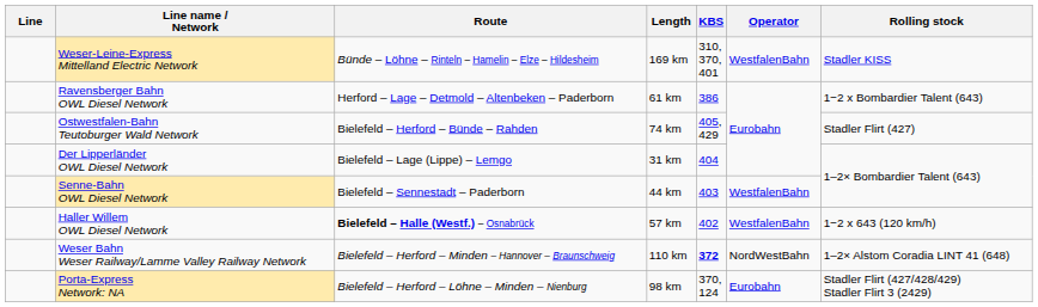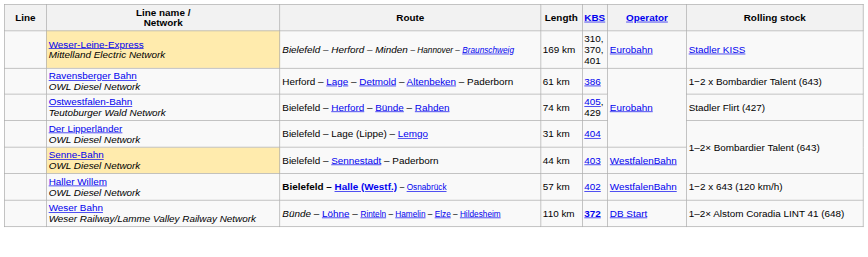 <table class="wikitable" style="font-size:91%; width:100%;">
 <tr class="hintergrundfarbe5">
 <th width="55">Line</th>
 <th>Line name /<br>Network</th>
 <th>Route</th>
 <th>Length</th>
 <th width="20"><a href='#'>KBS</a></th>
 <th><a href='#'>Operator</a></th>
 <th>Rolling stock</th>
 </tr>
 <tr>
 <td style="font-size:111%;"></td>
 <td style="background-color:#FFEBAD"><a href='#'>Weser-Leine-Express</a><br> <em>Mittelland Electric Network</em></td>
-<td><em>Bünde</em> – <a href='#'>Löhne</a> – <small><a href='#'>Rinteln</a> – <a href='#'>Hamelin</a> – <a href='#'>Elze</a> – <a href='#'>Hildesheim</a></small></td>
+<td><em>Bielefeld – Herford – Minden <small>– Hannover – <a href='#'>Braunschweig</a></small></em></td>
 <td>169 km</td>
 <td>310, 370, 401</td>
-<td><a href='#'>WestfalenBahn</a></td>
+<td><a href='#'>Eurobahn</a></td>
 <td><a href='#'>Stadler KISS</a></td>
 </tr>
 <tr>
 <td style="font-size:111%;"></td>
 <td><a href='#'>Ravensberger Bahn</a><br><em>OWL Diesel Network</em></td>
 <td>Herford – <a href='#'>Lage</a> – <a href='#'>Detmold</a> – <a href='#'>Altenbeken</a> – Paderborn</td>
 <td>61 km</td>
 <td><a href='#'>386</a></td>
 <td rowspan="3"><a href='#'>Eurobahn</a></td>
 <td>1−2 x Bombardier Talent (643)</td>
 </tr>
 <tr>
 <td style="font-size:111%;"></td>
 <td><a href='#'>Ostwestfalen-Bahn</a><br><em>Teutoburger Wald Network</em></td>
 <td>Bielefeld – <a href='#'>Herford</a> – <a href='#'>Bünde</a> – <a href='#'>Rahden</a></td>
 <td>74 km</td>
 <td><a href='#'>405</a>, 429</td>
 <td>Stadler Flirt (427)</td>
 </tr>
 <tr>
 <td style="font-size:111%;"></td>
 <td><a href='#'>Der Lipperländer</a><br><em>OWL Diesel Network</em></td>
 <td>Bielefeld – Lage (Lippe) – <a href='#'>Lemgo</a></td>
 <td>31 km</td>
 <td><a href='#'>404</a></td>
 <td rowspan="2">1–2× Bombardier Talent (643)</td>
 </tr>
 <tr>
 <td style="font-size:111%;"></td>
 <td style="background-color:#FFEBAD"><a href='#'>Senne-Bahn</a><br><em>OWL Diesel Network</em></td>
 <td>Bielefeld – <a href='#'>Sennestadt</a> – Paderborn</td>
 <td>44 km</td>
 <td><a href='#'>403</a></td>
 <td><a href='#'>WestfalenBahn</a></td>
 </tr>
 <tr>
 <td style="font-size:111%;"></td>
 <td><a href='#'>Haller Willem</a><br><em>OWL Diesel Network</em></td>
 <td><strong>Bielefeld – <a href='#'>Halle (Westf.)</a></strong> <small>– <a href='#'>Osnabrück</a></small></td>
 <td>57 km</td>
 <td><a href='#'>402</a></td>
 <td><a href='#'>WestfalenBahn</a></td>
 <td>1−2 x 643 (120 km/h)</td>
 </tr>
 <tr>
 <td style="font-size:111%;"></td>
 <td><a href='#'>Weser Bahn</a><br> <em>Weser Railway/Lamme Valley Railway Network</em></td>
-<td><em>Bielefeld – Herford – Minden <small>– Hannover – <a href='#'>Braunschweig</a></small></em></td>
+<td><em>Bünde</em> – <a href='#'>Löhne</a> – <small><a href='#'>Rinteln</a> – <a href='#'>Hamelin</a> – <a href='#'>Elze</a> – <a href='#'>Hildesheim</a></small></td>
 <td>110 km</td>
 <td><strong><a href='#'>372</a></strong></td>
-<td>NordWestBahn</td>
+<td><a href='#'>DB Start</a></td>
 <td>1–2× Alstom Coradia LINT 41 (648)</td>
 </tr>
-<tr>
-<td style="font-size:111%;"></td>
-<td style="background-color:#FFEBAD"><a href='#'>Porta-Express</a><br> <em>Network: NA</em></td>
-<td><em>Bielefeld – Herford – Löhne – Minden – <small>Nienburg</small></em></td>
-<td>98 km</td>
-<td>370, 124</td>
-<td><a href='#'>Eurobahn</a></td>
-<td>Stadler Flirt (427/428/429)<br>Stadler Flirt 3 (2429)</td>
-</tr>
 </table>
